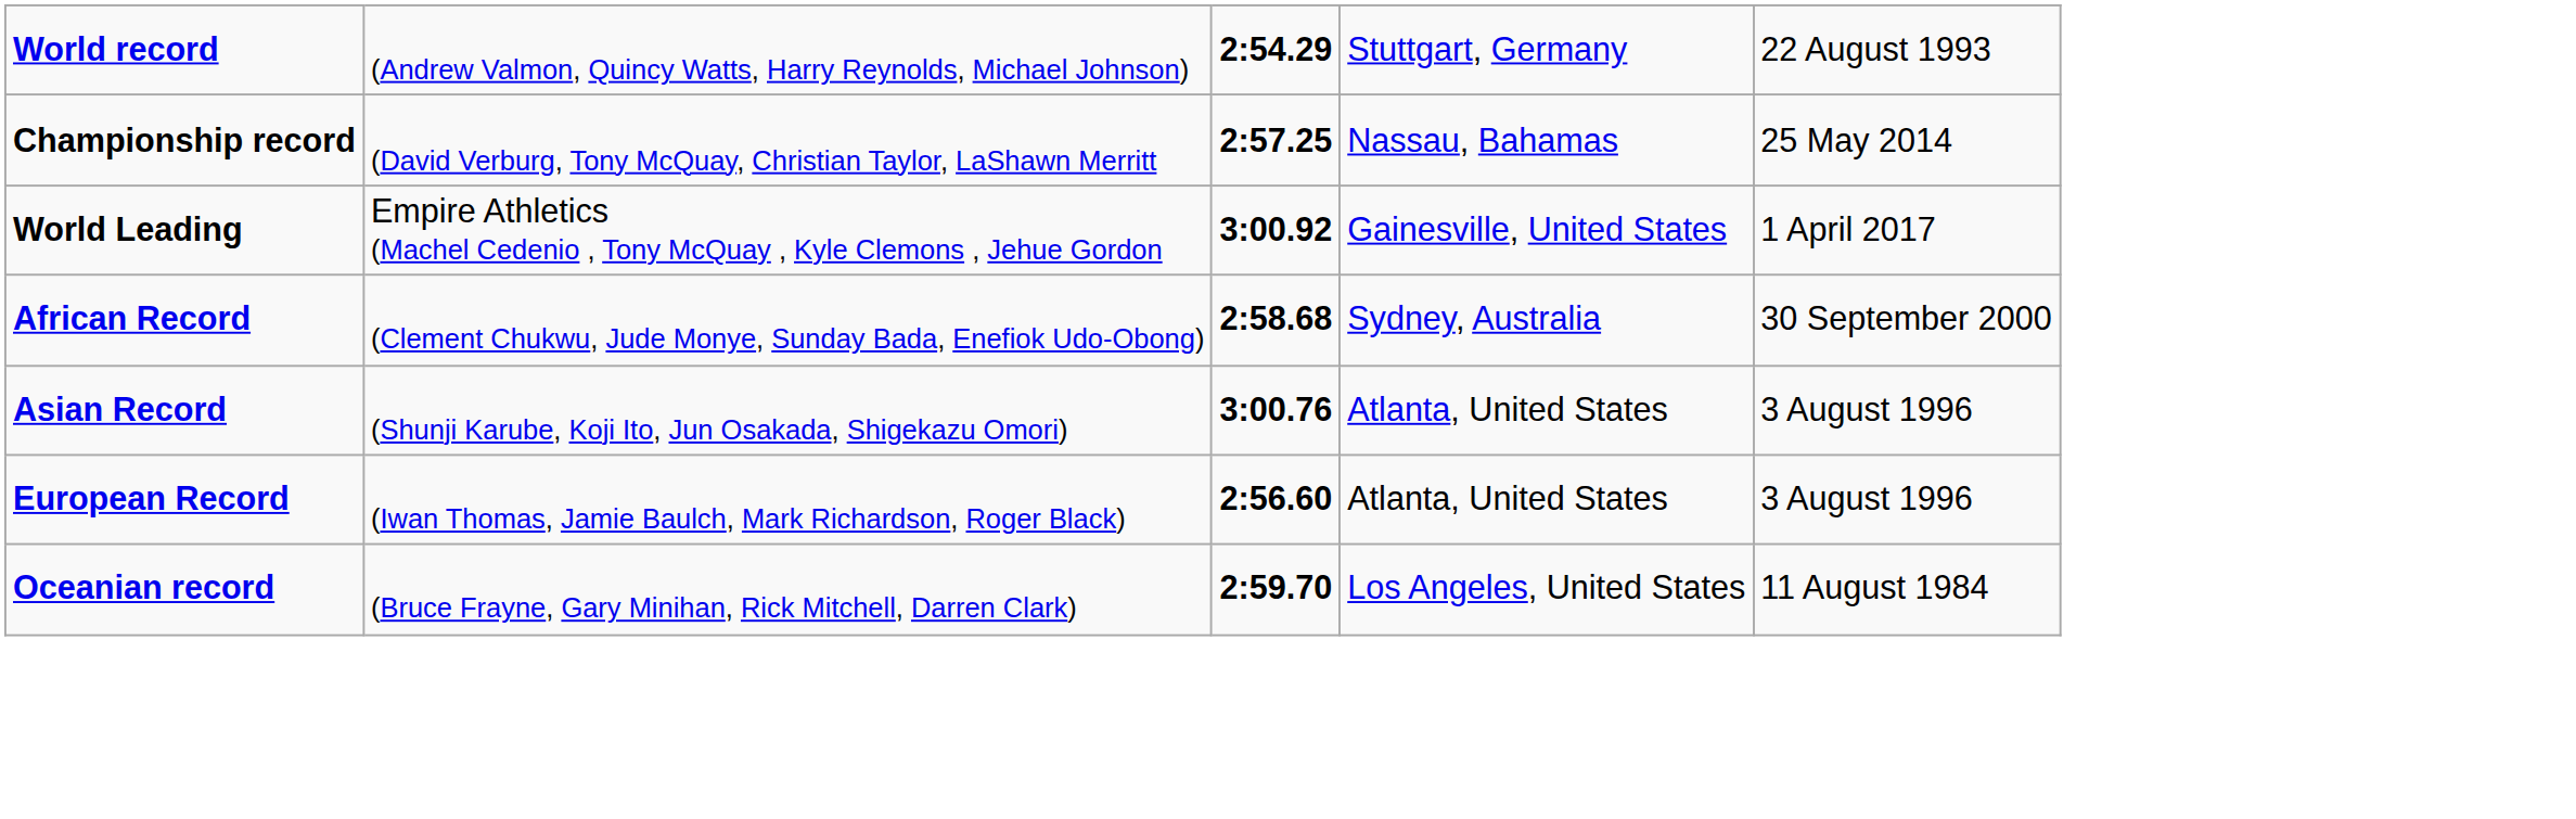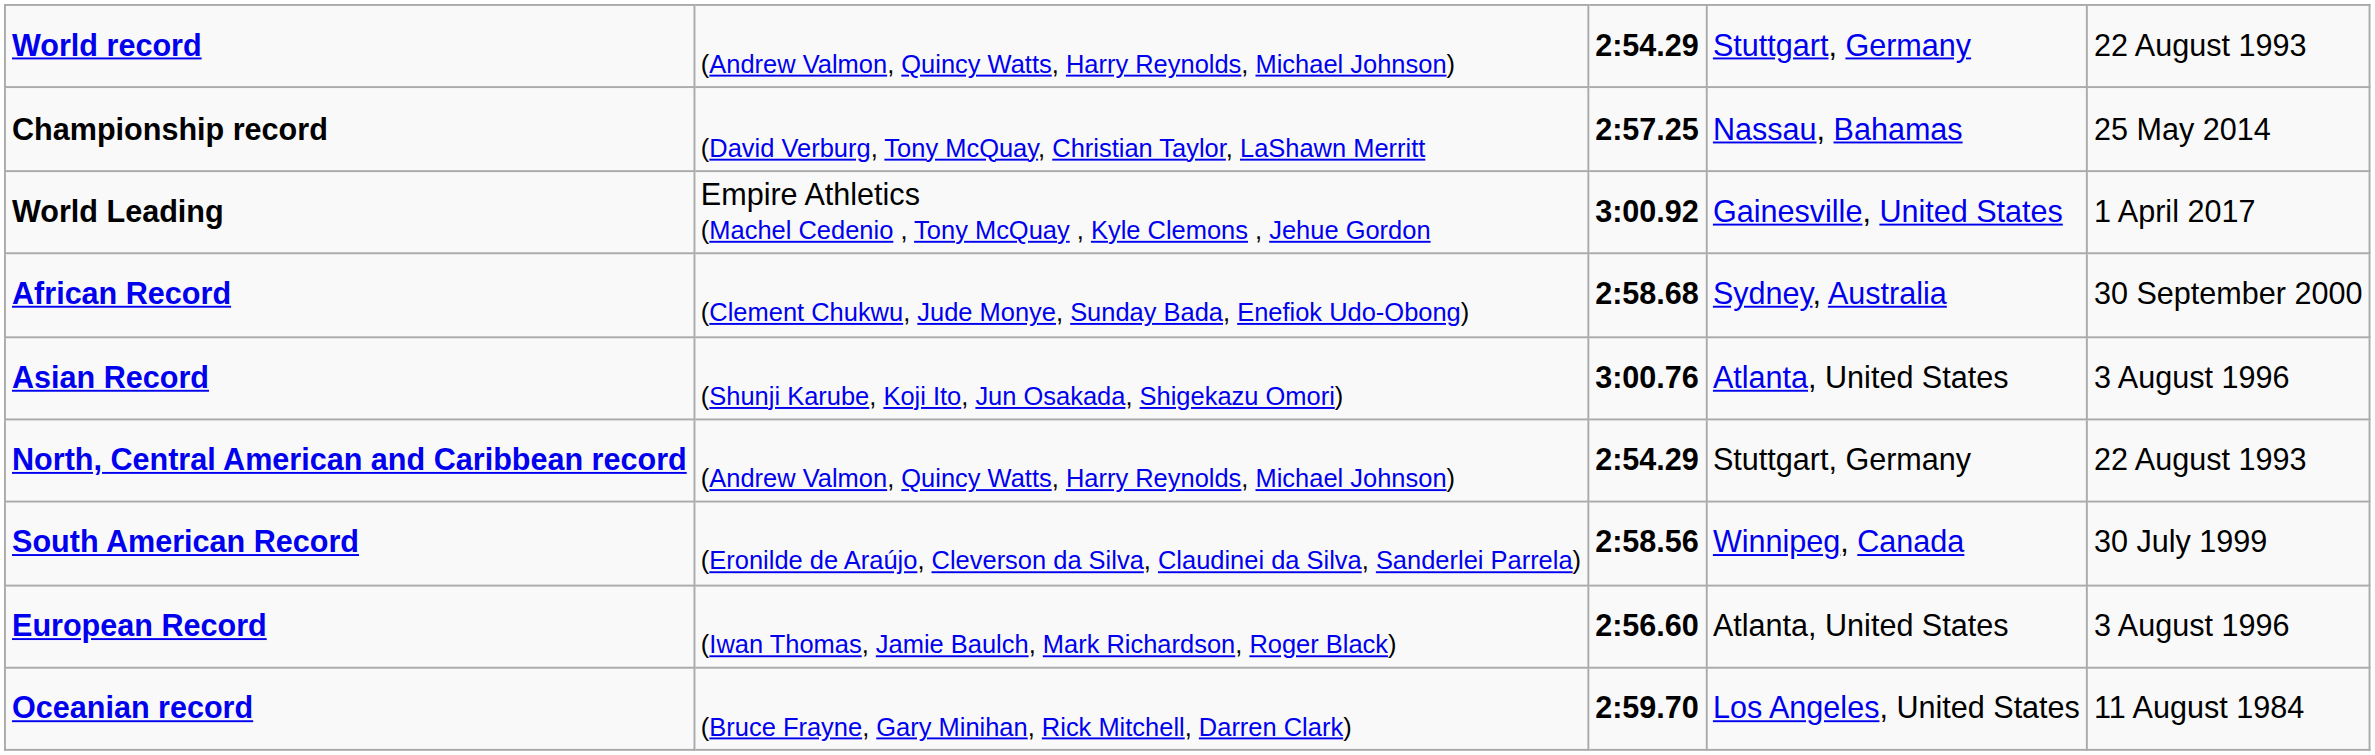 <table class="wikitable">
 <tr>
 <td><strong><a href='#'>World record</a></strong></td>
 <td><br><small>(<a href='#'>Andrew Valmon</a>, <a href='#'>Quincy Watts</a>, <a href='#'>Harry Reynolds</a>, <a href='#'>Michael Johnson</a>)</small></td>
 <td><strong>2:54.29</strong></td>
 <td> <a href='#'>Stuttgart</a>, <a href='#'>Germany</a></td>
 <td>22 August 1993</td>
 </tr>
 <tr>
 <td><strong>Championship record</strong></td>
 <td><br><small>(<a href='#'>David Verburg</a>, <a href='#'>Tony McQuay</a>, <a href='#'>Christian Taylor</a>, <a href='#'>LaShawn Merritt</a></small></td>
 <td><strong>2:57.25</strong></td>
 <td> <a href='#'>Nassau</a>, <a href='#'>Bahamas</a></td>
 <td>25 May 2014</td>
 </tr>
 <tr>
 <td><strong>World Leading</strong></td>
 <td>Empire Athletics<br><small>(<a href='#'>Machel Cedenio</a> , <a href='#'>Tony McQuay</a> , <a href='#'>Kyle Clemons</a> , <a href='#'>Jehue Gordon</a> </small></td>
 <td><strong>3:00.92</strong></td>
 <td> <a href='#'>Gainesville</a>, <a href='#'>United States</a></td>
 <td>1 April 2017</td>
 </tr>
 <tr>
 <td><strong><a href='#'>African Record</a></strong></td>
 <td><br><small>(<a href='#'>Clement Chukwu</a>, <a href='#'>Jude Monye</a>, <a href='#'>Sunday Bada</a>, <a href='#'>Enefiok Udo-Obong</a>)</small></td>
 <td><strong>2:58.68</strong></td>
 <td> <a href='#'>Sydney</a>, <a href='#'>Australia</a></td>
 <td>30 September 2000</td>
 </tr>
 <tr>
 <td><strong><a href='#'>Asian Record</a></strong></td>
 <td><br><small>(<a href='#'>Shunji Karube</a>, <a href='#'>Koji Ito</a>, <a href='#'>Jun Osakada</a>, <a href='#'>Shigekazu Omori</a>)</small></td>
 <td><strong>3:00.76</strong></td>
 <td> <a href='#'>Atlanta</a>, United States</td>
 <td>3 August 1996</td>
 </tr>
 <tr>
+<td><strong><a href='#'>North, Central American and Caribbean record</a></strong></td>
+<td><br><small>(<a href='#'>Andrew Valmon</a>, <a href='#'>Quincy Watts</a>, <a href='#'>Harry Reynolds</a>, <a href='#'>Michael Johnson</a>)</small></td>
+<td><strong>2:54.29</strong></td>
+<td> Stuttgart, Germany</td>
+<td>22 August 1993</td>
+</tr>
+<tr>
+<td><strong><a href='#'>South American Record</a></strong></td>
+<td><br><small>(<a href='#'>Eronilde de Araújo</a>, <a href='#'>Cleverson da Silva</a>, <a href='#'>Claudinei da Silva</a>, <a href='#'>Sanderlei Parrela</a>)</small></td>
+<td><strong>2:58.56</strong></td>
+<td> <a href='#'>Winnipeg</a>, <a href='#'>Canada</a></td>
+<td>30 July 1999</td>
+</tr>
+<tr>
 <td><strong><a href='#'>European Record</a></strong></td>
 <td><br><small>(<a href='#'>Iwan Thomas</a>, <a href='#'>Jamie Baulch</a>, <a href='#'>Mark Richardson</a>, <a href='#'>Roger Black</a>)</small></td>
 <td><strong>2:56.60</strong></td>
 <td> Atlanta, United States</td>
 <td>3 August 1996</td>
 </tr>
 <tr>
 <td><strong><a href='#'>Oceanian record</a></strong></td>
 <td><br><small>(<a href='#'>Bruce Frayne</a>, <a href='#'>Gary Minihan</a>, <a href='#'>Rick Mitchell</a>, <a href='#'>Darren Clark</a>)</small></td>
 <td><strong>2:59.70</strong></td>
 <td> <a href='#'>Los Angeles</a>, United States</td>
 <td>11 August 1984</td>
 </tr>
 </table>
